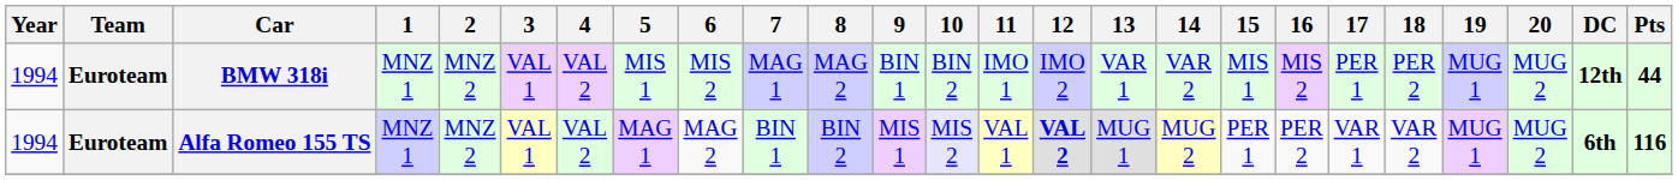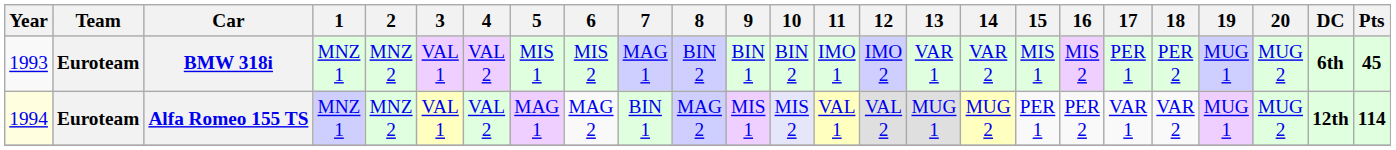 <table class="wikitable" style="text-align:center; font-size:85%">
 <tr>
 <th>Year</th>
 <th>Team</th>
 <th>Car</th>
 <th>1</th>
 <th>2</th>
 <th>3</th>
 <th>4</th>
 <th>5</th>
 <th>6</th>
 <th>7</th>
 <th>8</th>
 <th>9</th>
 <th>10</th>
 <th>11</th>
 <th>12</th>
 <th>13</th>
 <th>14</th>
 <th>15</th>
 <th>16</th>
 <th>17</th>
 <th>18</th>
 <th>19</th>
 <th>20</th>
 <th>DC</th>
 <th>Pts</th>
 </tr>
 <tr>
-<td><a href='#'>1994</a></td>
+<td><a href='#'>1993</a></td>
 <th nowrap>Euroteam</th>
 <th nowrap><a href='#'>BMW 318i</a></th>
 <td style="background:#dfffdf;"><a href='#'>MNZ<br>1</a><br></td>
 <td style="background:#dfffdf;"><a href='#'>MNZ<br>2</a><br></td>
 <td style="background:#efcfff;"><a href='#'>VAL<br>1</a><br></td>
 <td style="background:#efcfff;"><a href='#'>VAL<br>2</a><br></td>
 <td style="background:#dfffdf;"><a href='#'>MIS<br>1</a><br></td>
 <td style="background:#dfffdf;"><a href='#'>MIS<br>2</a><br></td>
 <td style="background:#CFCFFF;"><a href='#'>MAG<br>1</a><br></td>
-<td style="background:#CFCFFF;"><a href='#'>MAG<br>2</a><br></td>
+<td style="background:#CFCFFF;"><a href='#'>BIN<br>2</a><br></td>
 <td style="background:#dfffdf;"><a href='#'>BIN<br>1</a><br></td>
 <td style="background:#dfffdf;"><a href='#'>BIN<br>2</a><br></td>
 <td style="background:#dfffdf;"><a href='#'>IMO<br>1</a><br></td>
 <td style="background:#CFCFFF;"><a href='#'>IMO<br>2</a><br></td>
 <td style="background:#dfffdf;"><a href='#'>VAR<br>1</a><br></td>
 <td style="background:#dfffdf;"><a href='#'>VAR<br>2</a><br></td>
 <td style="background:#dfffdf;"><a href='#'>MIS<br>1</a><br></td>
 <td style="background:#efcfff;"><a href='#'>MIS<br>2</a><br></td>
 <td style="background:#dfffdf;"><a href='#'>PER<br>1</a><br></td>
 <td style="background:#dfffdf;"><a href='#'>PER<br>2</a><br></td>
 <td style="background:#CFCFFF;"><a href='#'>MUG<br>1</a><br></td>
 <td style="background:#dfffdf;"><a href='#'>MUG<br>2</a><br></td>
-<th style="background:#dfffdf;">12th</th>
-<th style="background:#dfffdf;">44</th>
+<th style="background:#dfffdf;">6th</th>
+<th style="background:#dfffdf;">45</th>
 </tr>
 <tr>
-<td><a href='#'>1994</a></td>
+<td style="background: lightyellow;"><a href='#'>1994</a></td>
 <th nowrap>Euroteam</th>
 <th nowrap><a href='#'>Alfa Romeo 155 TS</a></th>
 <td style="background:#CFCFFF;"><a href='#'>MNZ<br>1</a><br></td>
 <td style="background:#DFFFDF;"><a href='#'>MNZ<br>2</a><br></td>
 <td style="background:#ffffbf;"><a href='#'>VAL<br>1</a><br></td>
 <td style="background:#DFFFDF;"><a href='#'>VAL<br>2</a><br></td>
 <td style="background:#efcfff;"><a href='#'>MAG<br>1</a><br></td>
 <td><a href='#'>MAG<br>2</a><br></td>
 <td style="background:#DFFFDF;"><a href='#'>BIN<br>1</a><br></td>
-<td style="background:#CFCFFF;"><a href='#'>BIN<br>2</a><br></td>
+<td style="background:#CFCFFF;"><a href='#'>MAG<br>2</a><br></td>
 <td style="background:#efcfff;"><a href='#'>MIS<br>1</a><br></td>
 <td style="background: lavender;"><a href='#'>MIS<br>2</a><br></td>
 <td style="background:#ffffbf;"><a href='#'>VAL<br>1</a><br></td>
-<td style="background:#dfdfdf;"><strong><a href='#'>VAL<br>2</a><br></strong></td>
+<td style="background:#dfdfdf;"><a href='#'>VAL<br>2</a><br></td>
 <td style="background:#dfdfdf;"><a href='#'>MUG<br>1</a><br></td>
 <td style="background:#ffffbf;"><a href='#'>MUG<br>2</a><br></td>
 <td><a href='#'>PER<br>1</a><br></td>
 <td><a href='#'>PER<br>2</a><br></td>
 <td><a href='#'>VAR<br>1</a><br></td>
 <td><a href='#'>VAR<br>2</a><br></td>
 <td style="background:#efcfff;"><a href='#'>MUG<br>1</a><br></td>
 <td style="background:#DFFFDF;"><a href='#'>MUG<br>2</a><br></td>
-<th style="background:#dfffdf;">6th</th>
-<th style="background:#dfffdf;">116</th>
+<th style="background:#dfffdf;">12th</th>
+<th style="background:#dfffdf;">114</th>
 </tr>
 <tr>
 </tr>
 </table>
